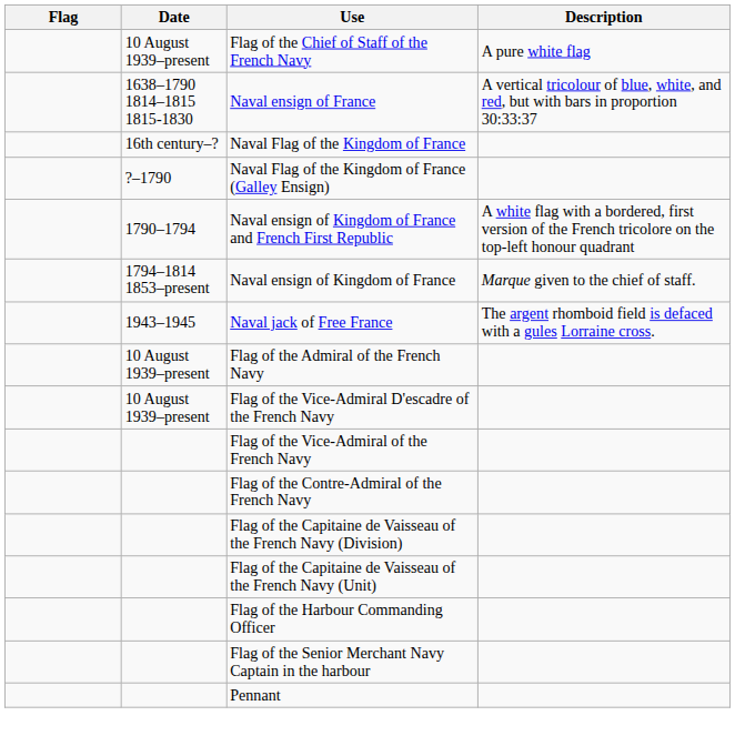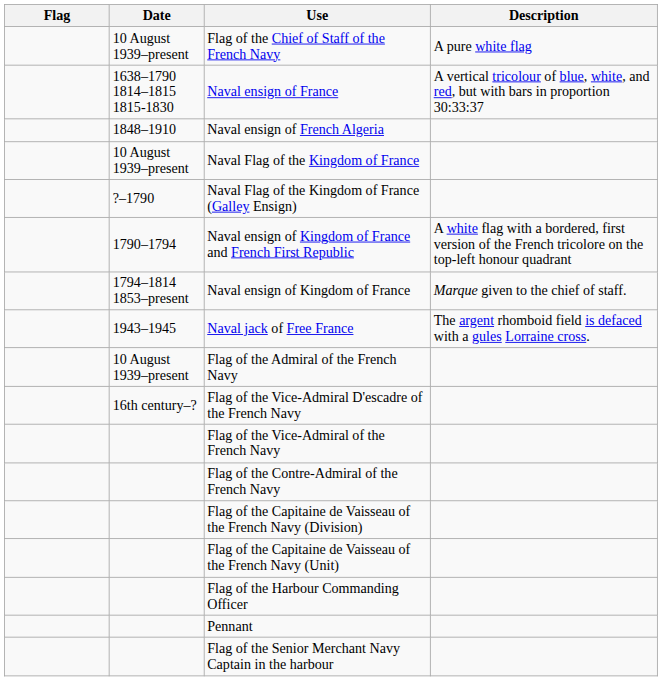 <table class="wikitable">
 <tr>
 <th width="112">Flag</th>
 <th width="100">Date</th>
 <th width="250">Use</th>
 <th width="250">Description</th>
 </tr>
 <tr>
 <td></td>
 <td>10 August 1939–present</td>
 <td>Flag of the <a href='#'>Chief of Staff of the French Navy</a></td>
 <td>A pure <a href='#'>white flag</a></td>
 </tr>
 <tr>
 <td></td>
 <td>1638–1790<br>1814–1815 1815-1830</td>
 <td><a href='#'>Naval ensign of France</a></td>
 <td>A vertical <a href='#'>tricolour</a> of <a href='#'>blue</a>, <a href='#'>white</a>, and <a href='#'>red</a>, but with bars in proportion 30:33:37</td>
 </tr>
 <tr>
 <td></td>
-<td>16th century–?</td>
+<td>1848–1910</td>
+<td>Naval ensign of <a href='#'>French Algeria</a></td>
+<td></td>
+</tr>
+<tr>
+<td></td>
+<td>10 August 1939–present</td>
 <td>Naval Flag of the <a href='#'>Kingdom of France</a></td>
 <td></td>
 </tr>
 <tr>
 <td></td>
 <td>?–1790</td>
 <td>Naval Flag of the Kingdom of France (<a href='#'>Galley</a> Ensign)</td>
 <td></td>
 </tr>
 <tr>
 <td></td>
 <td>1790–1794</td>
 <td>Naval ensign of <a href='#'>Kingdom of France</a> and <a href='#'>French First Republic</a></td>
 <td>A <a href='#'>white</a> flag with a bordered, first version of the French tricolore on the top-left honour quadrant</td>
 </tr>
 <tr>
 <td></td>
 <td>1794–1814<br>1853–present</td>
 <td>Naval ensign of Kingdom of France</td>
 <td><em>Marque</em> given to the chief of staff.</td>
 </tr>
 <tr>
 <td></td>
 <td>1943–1945</td>
 <td><a href='#'>Naval jack</a> of <a href='#'>Free France</a></td>
 <td>The <a href='#'>argent</a> rhomboid field <a href='#'>is defaced</a> with a <a href='#'>gules</a> <a href='#'>Lorraine cross</a>.</td>
 </tr>
 <tr>
 <td></td>
 <td>10 August 1939–present</td>
 <td>Flag of the Admiral of the French Navy</td>
 <td></td>
 </tr>
 <tr>
 <td></td>
-<td>10 August 1939–present</td>
+<td>16th century–?</td>
 <td>Flag of the Vice-Admiral D'escadre of the French Navy</td>
 <td></td>
 </tr>
 <tr>
 <td></td>
 <td></td>
 <td>Flag of the Vice-Admiral of the French Navy</td>
 <td></td>
 </tr>
 <tr>
 <td></td>
 <td></td>
 <td>Flag of the Contre-Admiral of the French Navy</td>
 <td></td>
 </tr>
 <tr>
 <td></td>
 <td></td>
 <td>Flag of the Capitaine de Vaisseau of the French Navy (Division)</td>
 <td></td>
 </tr>
 <tr>
 <td></td>
 <td></td>
 <td>Flag of the Capitaine de Vaisseau of the French Navy (Unit)</td>
 <td></td>
 </tr>
 <tr>
 <td></td>
 <td></td>
 <td>Flag of the Harbour Commanding Officer</td>
 <td></td>
 </tr>
 <tr>
 <td></td>
 <td></td>
-<td>Flag of the Senior Merchant Navy Captain in the harbour</td>
+<td>Pennant</td>
 <td></td>
 </tr>
 <tr>
 <td></td>
 <td></td>
-<td>Pennant</td>
+<td>Flag of the Senior Merchant Navy Captain in the harbour</td>
 <td></td>
 </tr>
 </table>
